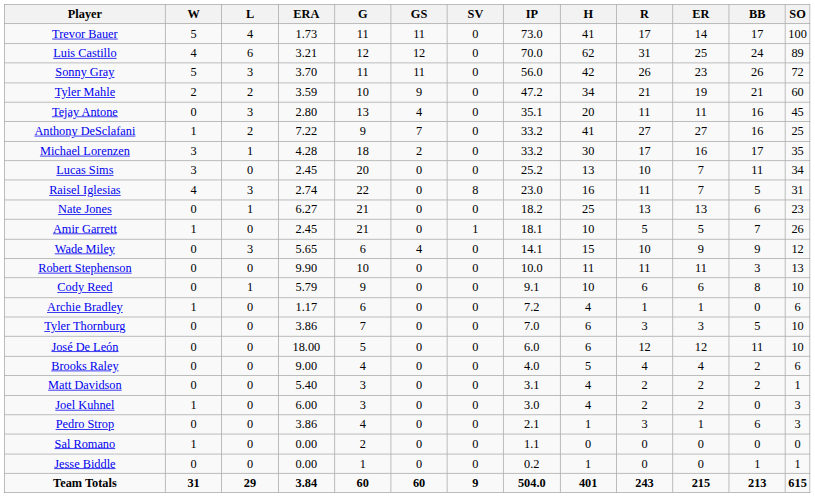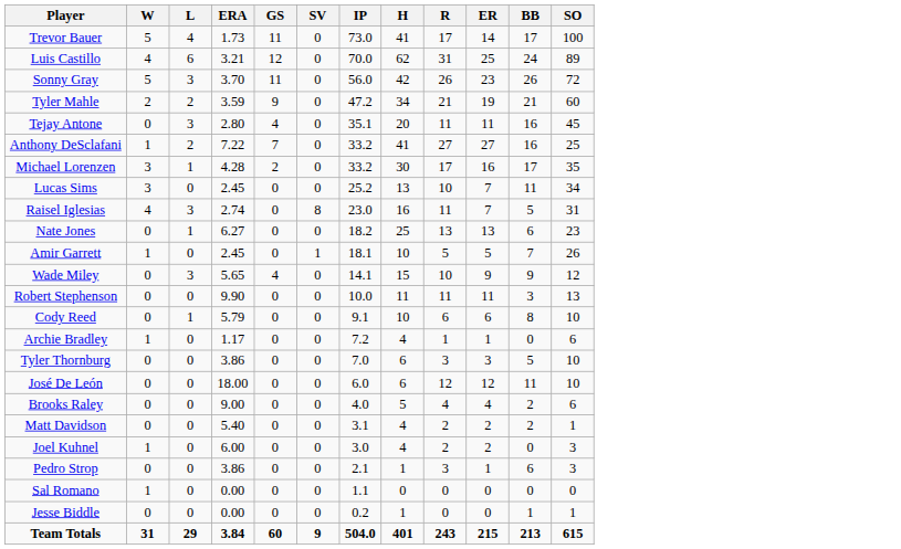 <table class=wikitable style="text-align:center">
 <tr>
 <th bgcolor=#DDDDFF; width="20%">Player</th>
 <th bgcolor=#DDDDFF; width="7%">W</th>
 <th bgcolor=#DDDDFF; width="7%">L</th>
 <th bgcolor=#DDDDFF; width="7%">ERA</th>
-<th bgcolor=#DDDDFF; width="7%">G</th>
 <th bgcolor=#DDDDFF; width="7%">GS</th>
 <th bgcolor=#DDDDFF; width="7%">SV</th>
 <th bgcolor=#DDDDFF; width="7%">IP</th>
 <th bgcolor=#DDDDFF; width="7%">H</th>
 <th bgcolor=#DDDDFF; width="7%">R</th>
 <th bgcolor=#DDDDFF; width="7%">ER</th>
 <th bgcolor=#DDDDFF; width="7%">BB</th>
 <th bgcolor=#DDDDFF; width="7%">SO</th>
 </tr>
 <tr>
 <td><a href='#'>Trevor Bauer</a></td>
 <td>5</td>
 <td>4</td>
 <td>1.73</td>
 <td>11</td>
-<td>11</td>
 <td>0</td>
 <td>73.0</td>
 <td>41</td>
 <td>17</td>
 <td>14</td>
 <td>17</td>
 <td>100</td>
 </tr>
 <tr>
 <td><a href='#'>Luis Castillo</a></td>
 <td>4</td>
 <td>6</td>
 <td>3.21</td>
-<td>12</td>
 <td>12</td>
 <td>0</td>
 <td>70.0</td>
 <td>62</td>
 <td>31</td>
 <td>25</td>
 <td>24</td>
 <td>89</td>
 </tr>
 <tr>
 <td><a href='#'>Sonny Gray</a></td>
 <td>5</td>
 <td>3</td>
 <td>3.70</td>
 <td>11</td>
-<td>11</td>
 <td>0</td>
 <td>56.0</td>
 <td>42</td>
 <td>26</td>
 <td>23</td>
 <td>26</td>
 <td>72</td>
 </tr>
 <tr>
 <td><a href='#'>Tyler Mahle</a></td>
 <td>2</td>
 <td>2</td>
 <td>3.59</td>
-<td>10</td>
 <td>9</td>
 <td>0</td>
 <td>47.2</td>
 <td>34</td>
 <td>21</td>
 <td>19</td>
 <td>21</td>
 <td>60</td>
 </tr>
 <tr>
 <td><a href='#'>Tejay Antone</a></td>
 <td>0</td>
 <td>3</td>
 <td>2.80</td>
-<td>13</td>
 <td>4</td>
 <td>0</td>
 <td>35.1</td>
 <td>20</td>
 <td>11</td>
 <td>11</td>
 <td>16</td>
 <td>45</td>
 </tr>
 <tr>
 <td><a href='#'>Anthony DeSclafani</a></td>
 <td>1</td>
 <td>2</td>
 <td>7.22</td>
-<td>9</td>
 <td>7</td>
 <td>0</td>
 <td>33.2</td>
 <td>41</td>
 <td>27</td>
 <td>27</td>
 <td>16</td>
 <td>25</td>
 </tr>
 <tr>
 <td><a href='#'>Michael Lorenzen</a></td>
 <td>3</td>
 <td>1</td>
 <td>4.28</td>
-<td>18</td>
 <td>2</td>
 <td>0</td>
 <td>33.2</td>
 <td>30</td>
 <td>17</td>
 <td>16</td>
 <td>17</td>
 <td>35</td>
 </tr>
 <tr>
 <td><a href='#'>Lucas Sims</a></td>
 <td>3</td>
 <td>0</td>
 <td>2.45</td>
-<td>20</td>
 <td>0</td>
 <td>0</td>
 <td>25.2</td>
 <td>13</td>
 <td>10</td>
 <td>7</td>
 <td>11</td>
 <td>34</td>
 </tr>
 <tr>
 <td><a href='#'>Raisel Iglesias</a></td>
 <td>4</td>
 <td>3</td>
 <td>2.74</td>
-<td>22</td>
 <td>0</td>
 <td>8</td>
 <td>23.0</td>
 <td>16</td>
 <td>11</td>
 <td>7</td>
 <td>5</td>
 <td>31</td>
 </tr>
 <tr>
 <td><a href='#'>Nate Jones</a></td>
 <td>0</td>
 <td>1</td>
 <td>6.27</td>
-<td>21</td>
 <td>0</td>
 <td>0</td>
 <td>18.2</td>
 <td>25</td>
 <td>13</td>
 <td>13</td>
 <td>6</td>
 <td>23</td>
 </tr>
 <tr>
 <td><a href='#'>Amir Garrett</a></td>
 <td>1</td>
 <td>0</td>
 <td>2.45</td>
-<td>21</td>
 <td>0</td>
 <td>1</td>
 <td>18.1</td>
 <td>10</td>
 <td>5</td>
 <td>5</td>
 <td>7</td>
 <td>26</td>
 </tr>
 <tr>
 <td><a href='#'>Wade Miley</a></td>
 <td>0</td>
 <td>3</td>
 <td>5.65</td>
-<td>6</td>
 <td>4</td>
 <td>0</td>
 <td>14.1</td>
 <td>15</td>
 <td>10</td>
 <td>9</td>
 <td>9</td>
 <td>12</td>
 </tr>
 <tr>
 <td><a href='#'>Robert Stephenson</a></td>
 <td>0</td>
 <td>0</td>
 <td>9.90</td>
-<td>10</td>
 <td>0</td>
 <td>0</td>
 <td>10.0</td>
 <td>11</td>
 <td>11</td>
 <td>11</td>
 <td>3</td>
 <td>13</td>
 </tr>
 <tr>
 <td><a href='#'>Cody Reed</a></td>
 <td>0</td>
 <td>1</td>
 <td>5.79</td>
-<td>9</td>
 <td>0</td>
 <td>0</td>
 <td>9.1</td>
 <td>10</td>
 <td>6</td>
 <td>6</td>
 <td>8</td>
 <td>10</td>
 </tr>
 <tr>
 <td><a href='#'>Archie Bradley</a></td>
 <td>1</td>
 <td>0</td>
 <td>1.17</td>
-<td>6</td>
 <td>0</td>
 <td>0</td>
 <td>7.2</td>
 <td>4</td>
 <td>1</td>
 <td>1</td>
 <td>0</td>
 <td>6</td>
 </tr>
 <tr>
 <td><a href='#'>Tyler Thornburg</a></td>
 <td>0</td>
 <td>0</td>
 <td>3.86</td>
-<td>7</td>
 <td>0</td>
 <td>0</td>
 <td>7.0</td>
 <td>6</td>
 <td>3</td>
 <td>3</td>
 <td>5</td>
 <td>10</td>
 </tr>
 <tr>
 <td><a href='#'>José De León</a></td>
 <td>0</td>
 <td>0</td>
 <td>18.00</td>
-<td>5</td>
 <td>0</td>
 <td>0</td>
 <td>6.0</td>
 <td>6</td>
 <td>12</td>
 <td>12</td>
 <td>11</td>
 <td>10</td>
 </tr>
 <tr>
 <td><a href='#'>Brooks Raley</a></td>
 <td>0</td>
 <td>0</td>
 <td>9.00</td>
-<td>4</td>
 <td>0</td>
 <td>0</td>
 <td>4.0</td>
 <td>5</td>
 <td>4</td>
 <td>4</td>
 <td>2</td>
 <td>6</td>
 </tr>
 <tr>
 <td><a href='#'>Matt Davidson</a></td>
 <td>0</td>
 <td>0</td>
 <td>5.40</td>
-<td>3</td>
 <td>0</td>
 <td>0</td>
 <td>3.1</td>
 <td>4</td>
 <td>2</td>
 <td>2</td>
 <td>2</td>
 <td>1</td>
 </tr>
 <tr>
 <td><a href='#'>Joel Kuhnel</a></td>
 <td>1</td>
 <td>0</td>
 <td>6.00</td>
-<td>3</td>
 <td>0</td>
 <td>0</td>
 <td>3.0</td>
 <td>4</td>
 <td>2</td>
 <td>2</td>
 <td>0</td>
 <td>3</td>
 </tr>
 <tr>
 <td><a href='#'>Pedro Strop</a></td>
 <td>0</td>
 <td>0</td>
 <td>3.86</td>
-<td>4</td>
 <td>0</td>
 <td>0</td>
 <td>2.1</td>
 <td>1</td>
 <td>3</td>
 <td>1</td>
 <td>6</td>
 <td>3</td>
 </tr>
 <tr>
 <td><a href='#'>Sal Romano</a></td>
 <td>1</td>
 <td>0</td>
 <td>0.00</td>
-<td>2</td>
 <td>0</td>
 <td>0</td>
 <td>1.1</td>
 <td>0</td>
 <td>0</td>
 <td>0</td>
 <td>0</td>
 <td>0</td>
 </tr>
 <tr>
 <td><a href='#'>Jesse Biddle</a></td>
 <td>0</td>
 <td>0</td>
 <td>0.00</td>
-<td>1</td>
 <td>0</td>
 <td>0</td>
 <td>0.2</td>
 <td>1</td>
 <td>0</td>
 <td>0</td>
 <td>1</td>
 <td>1</td>
 </tr>
 <tr>
 <td><strong>Team Totals</strong></td>
 <td><strong>31</strong></td>
 <td><strong>29</strong></td>
 <td><strong>3.84</strong></td>
 <td><strong>60</strong></td>
-<td><strong>60</strong></td>
 <td><strong>9</strong></td>
 <td><strong>504.0</strong></td>
 <td><strong>401</strong></td>
 <td><strong>243</strong></td>
 <td><strong>215</strong></td>
 <td><strong>213</strong></td>
 <td><strong>615</strong></td>
 </tr>
 </table>
